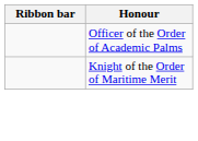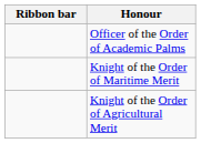 <table class="wikitable"  style="width: 40%">
 <tr>
 <th style="width:100px;">Ribbon bar</th>
 <th>Honour</th>
 </tr>
 <tr>
 <td></td>
 <td><a href='#'>Officer</a> of the <a href='#'>Order of Academic Palms</a></td>
 </tr>
 <tr>
 <td></td>
 <td><a href='#'>Knight</a> of the <a href='#'>Order of Maritime Merit</a></td>
 </tr>
+<tr>
+<td></td>
+<td><a href='#'>Knight</a> of the <a href='#'>Order of Agricultural Merit</a></td>
+</tr>
 </table>
